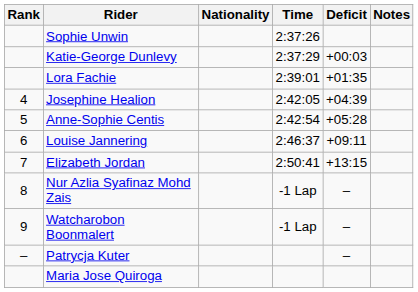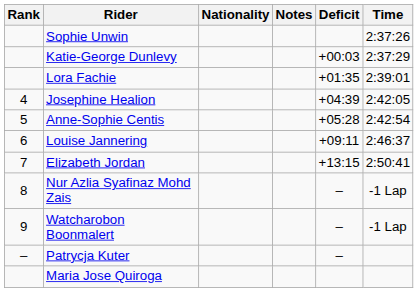 <table class="wikitable sortable" style="text-align:center">
 <tr>
 <th width=20>Rank</th>
 <th width="180">Rider</th>
 <th>Nationality</th>
+<th>Notes</th>
+<th>Deficit</th>
 <th>Time</th>
-<th>Deficit</th>
-<th>Notes</th>
 </tr>
 <tr>
 <td></td>
 <td align="left"><a href='#'>Sophie Unwin</a><br></td>
 <td align=left></td>
-<td>2:37:26</td>
 <td></td>
 <td></td>
+<td>2:37:26</td>
 </tr>
 <tr>
 <td></td>
 <td align="left"><a href='#'>Katie-George Dunlevy</a><br></td>
 <td align=left></td>
+<td></td>
+<td>+00:03</td>
 <td>2:37:29</td>
-<td>+00:03</td>
-<td></td>
 </tr>
 <tr>
 <td></td>
 <td align="left"><a href='#'>Lora Fachie</a><br></td>
 <td align=left></td>
+<td></td>
+<td>+01:35</td>
 <td>2:39:01</td>
-<td>+01:35</td>
-<td></td>
 </tr>
 <tr>
 <td>4</td>
 <td align="left"><a href='#'>Josephine Healion</a><br></td>
 <td align=left></td>
+<td></td>
+<td>+04:39</td>
 <td>2:42:05</td>
-<td>+04:39</td>
-<td></td>
 </tr>
 <tr>
 <td>5</td>
 <td align="left"><a href='#'>Anne-Sophie Centis</a><br></td>
 <td align=left></td>
+<td></td>
+<td>+05:28</td>
 <td>2:42:54</td>
-<td>+05:28</td>
-<td></td>
 </tr>
 <tr>
 <td>6</td>
 <td align="left"><a href='#'>Louise Jannering</a><br></td>
 <td align=left></td>
+<td></td>
+<td>+09:11</td>
 <td>2:46:37</td>
-<td>+09:11</td>
-<td></td>
 </tr>
 <tr>
 <td>7</td>
 <td align="left"><a href='#'>Elizabeth Jordan</a><br></td>
 <td align=left></td>
+<td></td>
+<td>+13:15</td>
 <td>2:50:41</td>
-<td>+13:15</td>
-<td></td>
 </tr>
 <tr>
 <td>8</td>
 <td align="left"><a href='#'>Nur Azlia Syafinaz Mohd Zais</a><br></td>
 <td align="left"></td>
+<td></td>
+<td>–</td>
 <td>-1 Lap</td>
-<td>–</td>
-<td></td>
 </tr>
 <tr>
 <td>9</td>
 <td align="left"><a href='#'>Watcharobon Boonmalert</a><br></td>
 <td align=left></td>
+<td></td>
+<td>–</td>
 <td>-1 Lap</td>
-<td>–</td>
-<td></td>
 </tr>
 <tr>
 <td>–</td>
 <td align="left"><a href='#'>Patrycja Kuter</a><br></td>
 <td align=left></td>
 <td></td>
 <td>–</td>
 <td></td>
 </tr>
 <tr>
 <td></td>
 <td align="left"><a href='#'>Maria Jose Quiroga</a><br></td>
 <td align="left"></td>
 <td></td>
 <td></td>
 <td></td>
 </tr>
 </table>
